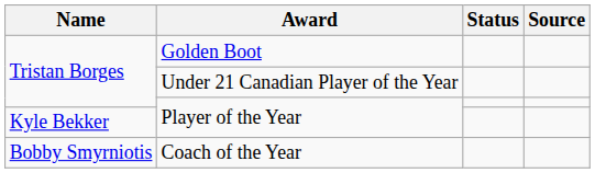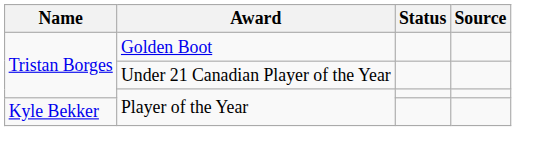 <table class="wikitable">
 <tr>
 <th>Name</th>
 <th>Award</th>
 <th>Status</th>
 <th>Source</th>
 </tr>
 <tr>
 <td rowspan="3"><a href='#'>Tristan Borges</a></td>
 <td><a href='#'>Golden Boot</a></td>
 <td></td>
 <td></td>
 </tr>
 <tr>
 <td>Under 21 Canadian Player of the Year</td>
 <td></td>
 <td></td>
 </tr>
 <tr>
 <td rowspan="2">Player of the Year</td>
 <td></td>
 <td></td>
 </tr>
 <tr>
 <td><a href='#'>Kyle Bekker</a></td>
 <td></td>
 <td></td>
 </tr>
-<tr>
-<td><a href='#'>Bobby Smyrniotis</a></td>
-<td>Coach of the Year</td>
-<td></td>
-<td></td>
-</tr>
 </table>
